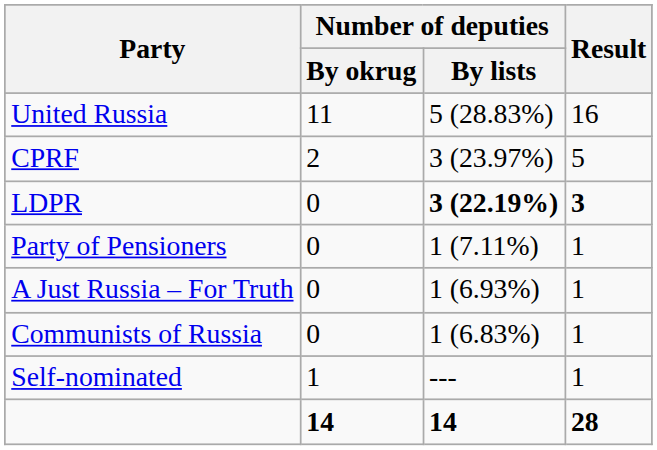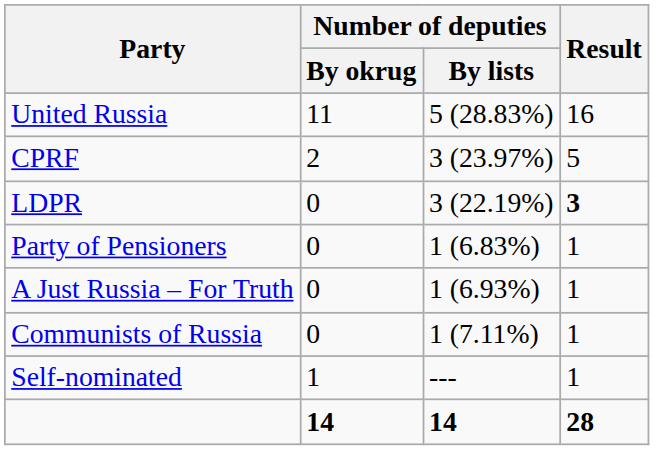 <table class="wikitable">
 <tr>
 <th rowspan="2">Party</th>
 <th colspan="2">Number of deputies</th>
 <th rowspan="2">Result</th>
 </tr>
 <tr>
 <th>By okrug</th>
 <th>By lists</th>
 </tr>
 <tr>
 <td><a href='#'>United Russia</a></td>
 <td>11</td>
 <td>5 (28.83%)</td>
 <td>16</td>
 </tr>
 <tr>
 <td><a href='#'>CPRF</a></td>
 <td>2</td>
 <td>3 (23.97%)</td>
 <td>5</td>
 </tr>
 <tr>
 <td><a href='#'>LDPR</a></td>
 <td>0</td>
-<td><strong>3 (22.19%)</strong></td>
+<td>3 (22.19%)</td>
 <td><strong>3</strong></td>
 </tr>
 <tr>
 <td><a href='#'>Party of Pensioners</a></td>
 <td>0</td>
-<td>1 (7.11%)</td>
+<td>1 (6.83%)</td>
 <td>1</td>
 </tr>
 <tr>
 <td><a href='#'>A Just Russia – For Truth</a></td>
 <td>0</td>
 <td>1 (6.93%)</td>
 <td>1</td>
 </tr>
 <tr>
 <td><a href='#'>Communists of Russia</a></td>
 <td>0</td>
-<td>1 (6.83%)</td>
+<td>1 (7.11%)</td>
 <td>1</td>
 </tr>
 <tr>
 <td><a href='#'>Self-nominated</a></td>
 <td>1</td>
 <td>---</td>
 <td>1</td>
 </tr>
 <tr>
 <td></td>
 <td><strong>14</strong></td>
 <td><strong>14</strong></td>
 <td><strong>28</strong></td>
 </tr>
 </table>
